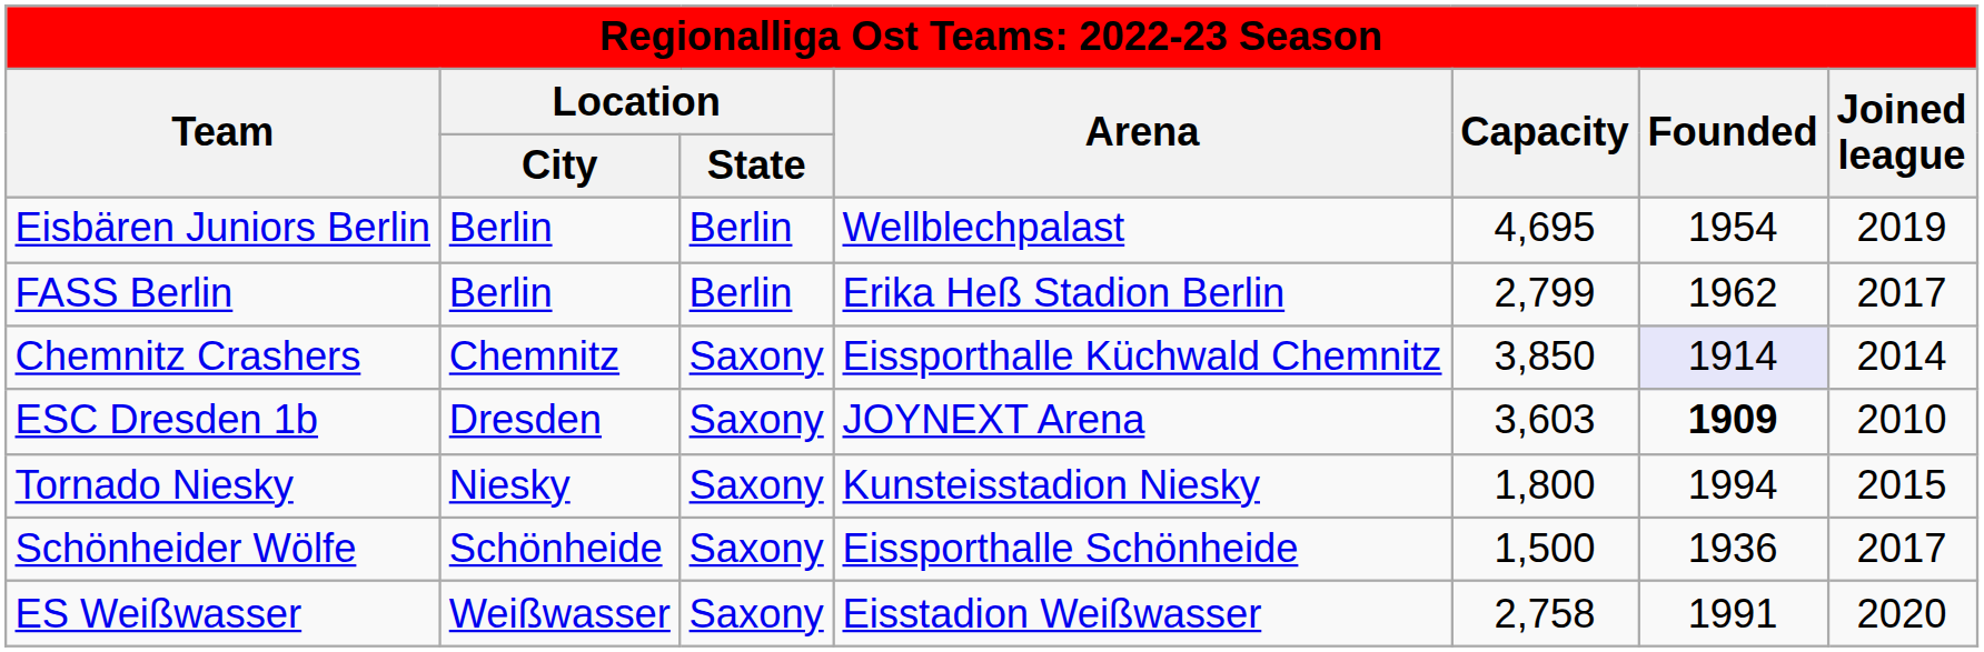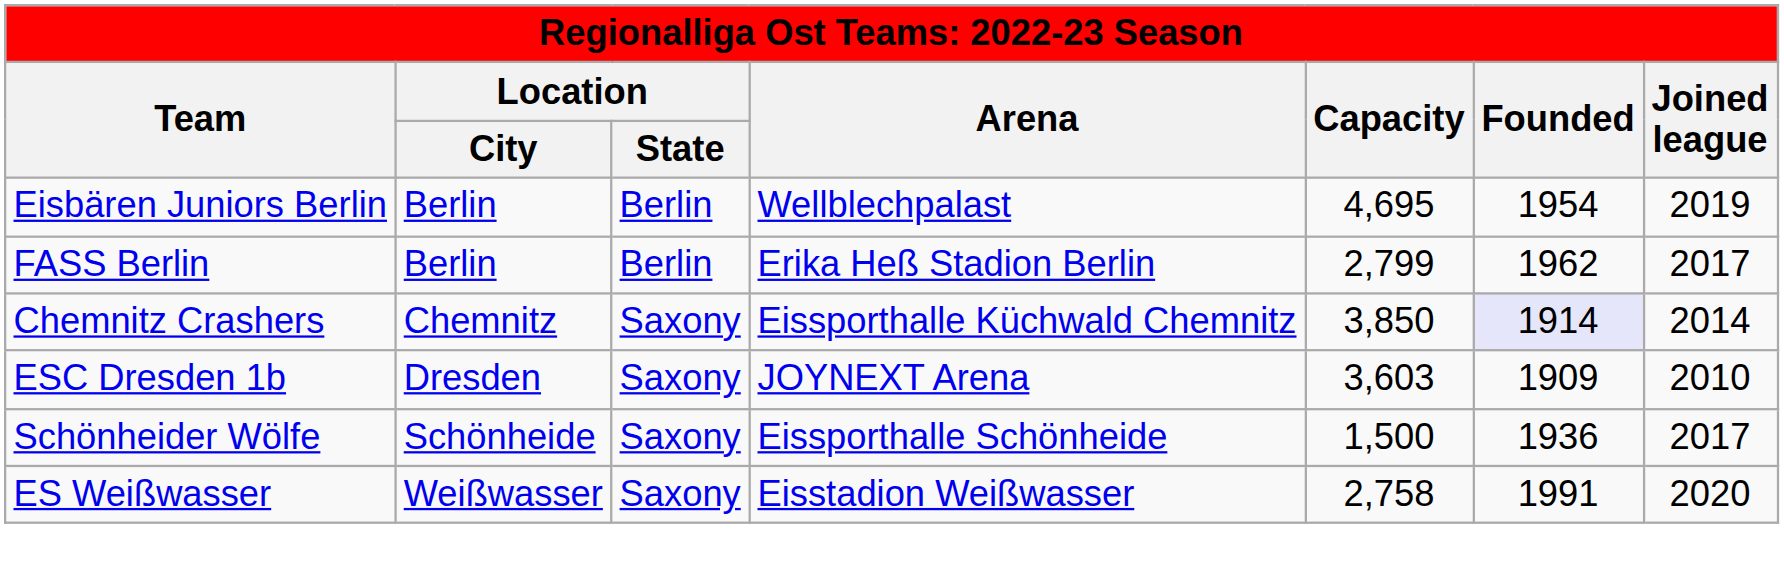 <table class="wikitable sortable">
 <tr>
 <th style="background:#ff0000;" colspan="7"><span>Regionalliga Ost Teams: 2022-23 Season</span></th>
 </tr>
 <tr>
 <th rowspan=2>Team</th>
 <th colspan=2>Location</th>
 <th rowspan=2>Arena</th>
 <th rowspan=2>Capacity</th>
 <th rowspan=2>Founded</th>
 <th rowspan=2>Joined <br> league</th>
 </tr>
 <tr>
 <th>City</th>
 <th>State</th>
 </tr>
 <tr>
 <td><a href='#'>Eisbären Juniors Berlin</a></td>
 <td><a href='#'>Berlin</a></td>
 <td> <a href='#'>Berlin</a></td>
 <td><a href='#'>Wellblechpalast</a></td>
 <td align="center">4,695</td>
 <td align=center>1954</td>
 <td align=center>2019</td>
 </tr>
 <tr>
 <td><a href='#'>FASS Berlin</a></td>
 <td><a href='#'>Berlin</a></td>
 <td> <a href='#'>Berlin</a></td>
 <td><a href='#'>Erika Heß Stadion Berlin</a></td>
 <td align="center">2,799</td>
 <td align=center>1962</td>
 <td align=center>2017</td>
 </tr>
 <tr>
 <td><a href='#'>Chemnitz Crashers</a></td>
 <td><a href='#'>Chemnitz</a></td>
 <td> <a href='#'>Saxony</a></td>
 <td><a href='#'>Eissporthalle Küchwald Chemnitz</a></td>
 <td align="center">3,850</td>
 <td align=center style="background: lavender;">1914</td>
 <td align=center>2014</td>
 </tr>
 <tr>
 <td><a href='#'>ESC Dresden 1b</a></td>
 <td><a href='#'>Dresden</a></td>
 <td> <a href='#'>Saxony</a></td>
 <td><a href='#'>JOYNEXT Arena</a></td>
 <td align="center">3,603</td>
-<td align=center><strong>1909</strong></td>
+<td align=center>1909</td>
 <td align=center>2010</td>
-</tr>
-<tr>
-<td><a href='#'>Tornado Niesky</a></td>
-<td><a href='#'>Niesky</a></td>
-<td> <a href='#'>Saxony</a></td>
-<td><a href='#'>Kunsteisstadion Niesky</a></td>
-<td align="center">1,800</td>
-<td align=center>1994</td>
-<td align=center>2015</td>
 </tr>
 <tr>
 <td><a href='#'>Schönheider Wölfe</a></td>
 <td><a href='#'>Schönheide</a></td>
 <td> <a href='#'>Saxony</a></td>
 <td><a href='#'>Eissporthalle Schönheide</a></td>
 <td align="center">1,500</td>
 <td align=center>1936</td>
 <td align=center>2017</td>
 </tr>
 <tr>
 <td><a href='#'>ES Weißwasser</a></td>
 <td><a href='#'>Weißwasser</a></td>
 <td> <a href='#'>Saxony</a></td>
 <td><a href='#'>Eisstadion Weißwasser</a></td>
 <td align="center">2,758</td>
 <td align=center>1991</td>
 <td align=center>2020</td>
 </tr>
 </table>
